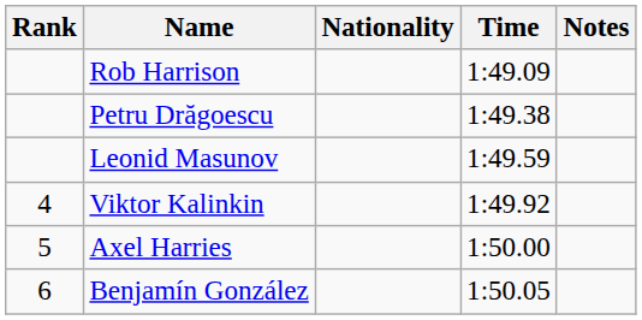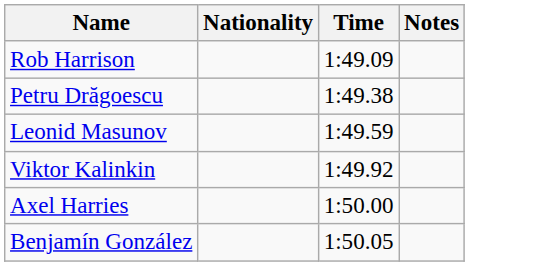 <table class="wikitable sortable" style="text-align:center">
 <tr>
-<th>Rank</th>
 <th>Name</th>
 <th>Nationality</th>
 <th>Time</th>
 <th>Notes</th>
 </tr>
 <tr>
-<td></td>
 <td align="left"><a href='#'>Rob Harrison</a></td>
 <td align=left></td>
 <td>1:49.09</td>
 <td></td>
 </tr>
 <tr>
-<td></td>
 <td align="left"><a href='#'>Petru Drăgoescu</a></td>
 <td align=left></td>
 <td>1:49.38</td>
 <td></td>
 </tr>
 <tr>
-<td></td>
 <td align="left"><a href='#'>Leonid Masunov</a></td>
 <td align=left></td>
 <td>1:49.59</td>
 <td></td>
 </tr>
 <tr>
-<td>4</td>
 <td align="left"><a href='#'>Viktor Kalinkin</a></td>
 <td align=left></td>
 <td>1:49.92</td>
 <td></td>
 </tr>
 <tr>
-<td>5</td>
 <td align="left"><a href='#'>Axel Harries</a></td>
 <td align=left></td>
 <td>1:50.00</td>
 <td></td>
 </tr>
 <tr>
-<td>6</td>
 <td align="left"><a href='#'>Benjamín González</a></td>
 <td align=left></td>
 <td>1:50.05</td>
 <td></td>
 </tr>
 </table>
